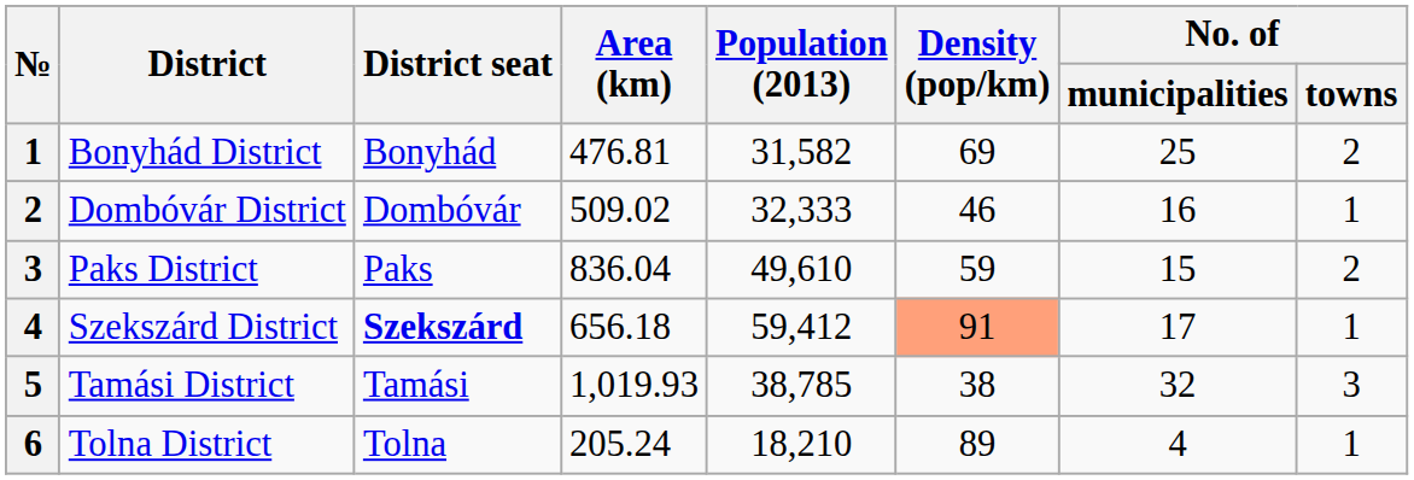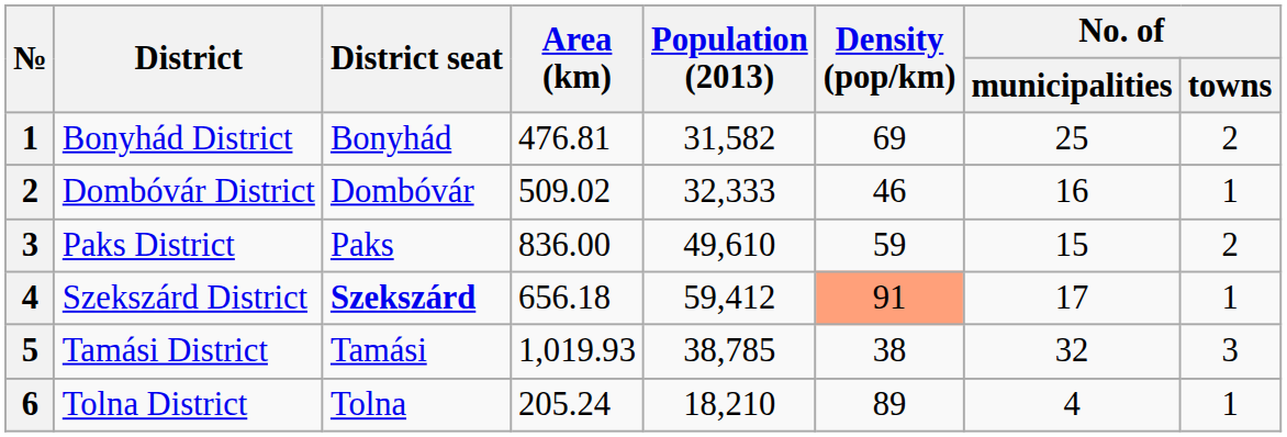 <table class="wikitable sortable">
 <tr>
 <th rowspan=2>№</th>
 <th rowspan=2>District</th>
 <th rowspan=2>District seat</th>
 <th rowspan=2><a href='#'>Area</a><br>(km)</th>
 <th rowspan=2><a href='#'>Population</a><br>(2013)</th>
 <th rowspan=2><a href='#'>Density</a><br>(pop/km)</th>
 <th colspan=2>No. of</th>
 </tr>
 <tr>
 <th>municipalities</th>
 <th>towns</th>
 </tr>
 <tr>
 <th>1</th>
 <td><a href='#'>Bonyhád District</a></td>
 <td><a href='#'>Bonyhád</a></td>
 <td>476.81</td>
 <td align="center">31,582</td>
 <td align="center">69</td>
 <td align="center">25</td>
 <td align="center">2</td>
 </tr>
 <tr>
 <th>2</th>
 <td><a href='#'>Dombóvár District</a></td>
 <td><a href='#'>Dombóvár</a></td>
 <td>509.02</td>
 <td align="center">32,333</td>
 <td align="center">46</td>
 <td align="center">16</td>
 <td align="center">1</td>
 </tr>
 <tr>
 <th>3</th>
 <td><a href='#'>Paks District</a></td>
 <td><a href='#'>Paks</a></td>
-<td>836.04</td>
+<td>836.00</td>
 <td align="center">49,610</td>
 <td align="center">59</td>
 <td align="center">15</td>
 <td align="center">2</td>
 </tr>
 <tr>
 <th>4</th>
 <td><a href='#'>Szekszárd District</a></td>
 <td><strong><a href='#'>Szekszárd</a></strong></td>
 <td>656.18</td>
 <td align="center">59,412</td>
 <td align="center" style="background: lightsalmon;">91</td>
 <td align="center">17</td>
 <td align="center">1</td>
 </tr>
 <tr>
 <th>5</th>
 <td><a href='#'>Tamási District</a></td>
 <td><a href='#'>Tamási</a></td>
 <td>1,019.93</td>
 <td align="center">38,785</td>
 <td align="center">38</td>
 <td align="center">32</td>
 <td align="center">3</td>
 </tr>
 <tr>
 <th>6</th>
 <td><a href='#'>Tolna District</a></td>
 <td><a href='#'>Tolna</a></td>
 <td>205.24</td>
 <td align="center">18,210</td>
 <td align="center">89</td>
 <td align="center">4</td>
 <td align="center">1</td>
 </tr>
 </table>
